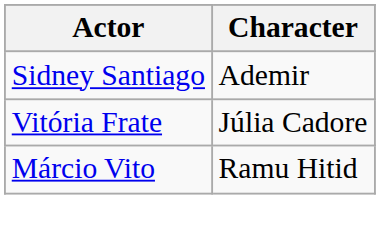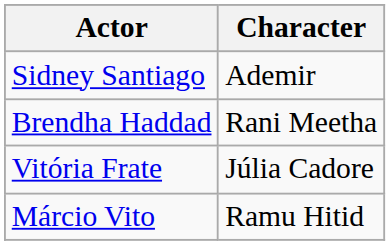 <table class="wikitable">
 <tr style="background:#ccc;">
 <th>Actor</th>
 <th>Character</th>
 </tr>
 <tr>
 <td><a href='#'>Sidney Santiago</a></td>
 <td>Ademir</td>
 </tr>
 <tr>
+<td><a href='#'>Brendha Haddad</a></td>
+<td>Rani Meetha</td>
+</tr>
+<tr>
 <td><a href='#'>Vitória Frate</a></td>
 <td>Júlia Cadore</td>
 </tr>
 <tr>
 <td><a href='#'>Márcio Vito</a></td>
 <td>Ramu Hitid</td>
 </tr>
 </table>
